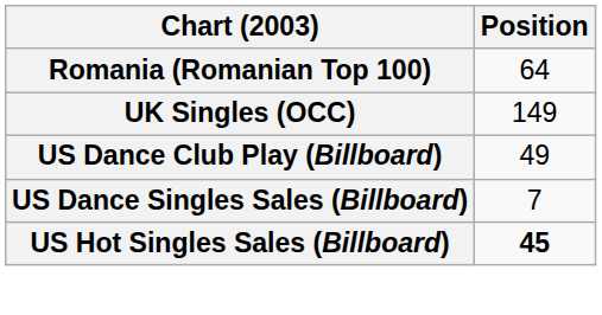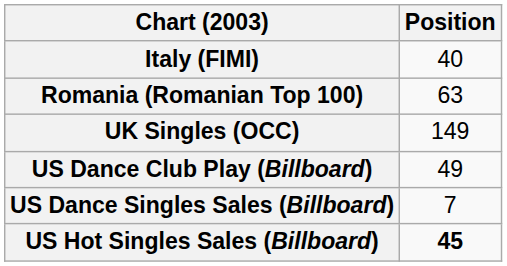 <table class="wikitable sortable plainrowheaders" style="text-align:center">
 <tr>
 <th>Chart (2003)</th>
 <th>Position</th>
 </tr>
 <tr>
+<th scope="row">Italy (FIMI)</th>
+<td>40</td>
+</tr>
+<tr>
 <th scope="row">Romania (Romanian Top 100)</th>
-<td>64</td>
+<td>63</td>
 </tr>
 <tr>
 <th scope="row">UK Singles (OCC)</th>
 <td>149</td>
 </tr>
 <tr>
 <th scope="row">US Dance Club Play (<em>Billboard</em>)</th>
 <td>49</td>
 </tr>
 <tr>
 <th scope="row">US Dance Singles Sales (<em>Billboard</em>)</th>
 <td>7</td>
 </tr>
 <tr>
 <th scope="row">US Hot Singles Sales (<em>Billboard</em>)</th>
 <td><strong>45</strong></td>
 </tr>
 </table>
